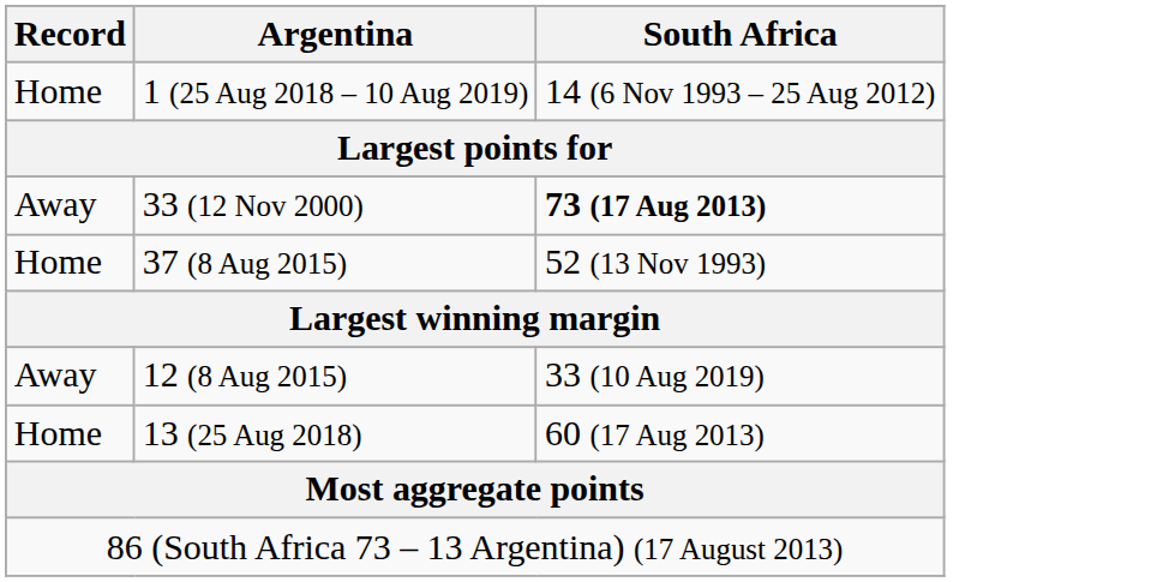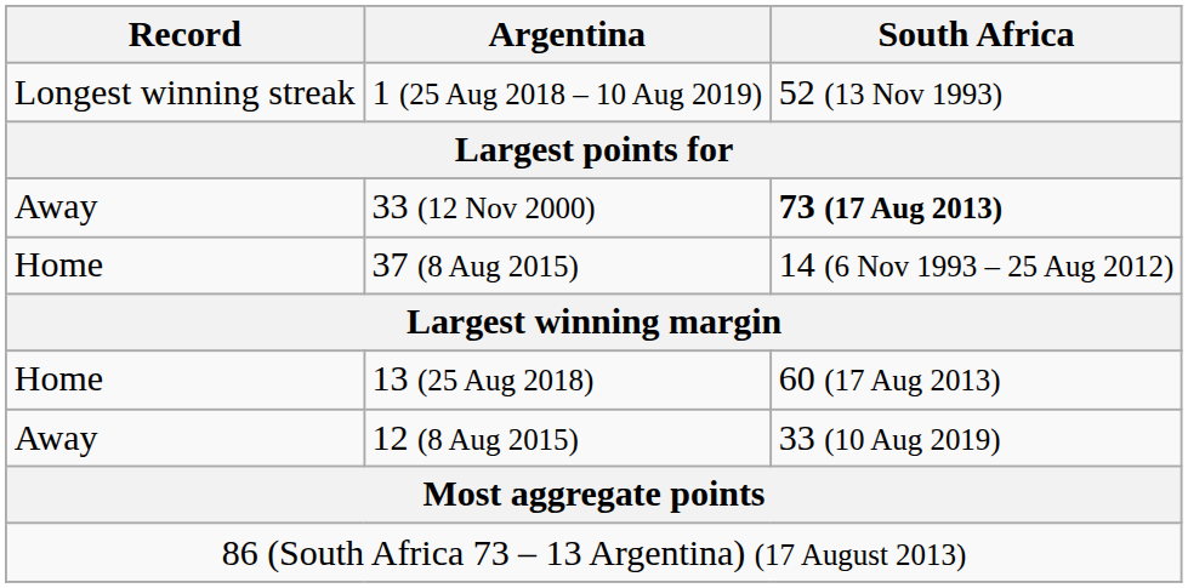 <table class="wikitable">
 <tr>
 <th>Record</th>
 <th>Argentina</th>
 <th>South Africa</th>
 </tr>
 <tr>
-<td>Home</td>
+<td>Longest winning streak</td>
 <td>1 <small>(25 Aug 2018 – 10 Aug 2019)</small></td>
-<td>14 <small>(6 Nov 1993 – 25 Aug 2012)</small></td>
+<td>52 <small>(13 Nov 1993)</small></td>
 </tr>
 <tr>
 <th colspan=3 align=center>Largest points for</th>
 </tr>
 <tr>
 <td>Away</td>
 <td>33 <small>(12 Nov 2000)</small></td>
 <td><strong>73 <small>(17 Aug 2013)</small></strong></td>
 </tr>
 <tr>
 <td>Home</td>
 <td>37 <small>(8 Aug 2015)</small></td>
-<td>52 <small>(13 Nov 1993)</small></td>
+<td>14 <small>(6 Nov 1993 – 25 Aug 2012)</small></td>
 </tr>
 <tr>
 <th colspan=3 align=center>Largest winning margin</th>
 </tr>
 <tr>
+<td>Home</td>
+<td>13 <small>(25 Aug 2018)</small></td>
+<td>60 <small>(17 Aug 2013)</small></td>
+</tr>
+<tr>
 <td>Away</td>
 <td>12 <small>(8 Aug 2015)</small></td>
 <td>33 <small>(10 Aug 2019)</small></td>
-</tr>
-<tr>
-<td>Home</td>
-<td>13 <small>(25 Aug 2018)</small></td>
-<td>60 <small>(17 Aug 2013)</small></td>
 </tr>
 <tr>
 <th colspan=3 align=center>Most aggregate points</th>
 </tr>
 <tr>
 <td colspan=3 align=center>86 (South Africa 73 – 13 Argentina) <small>(17 August 2013)</small></td>
 </tr>
 </table>
